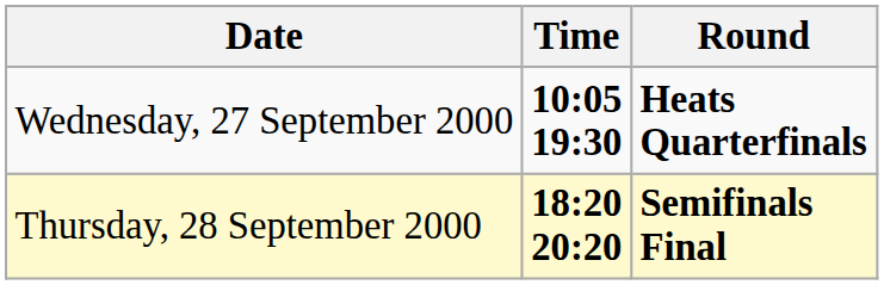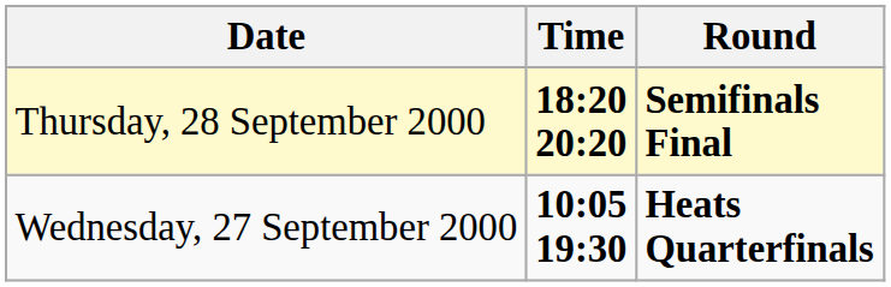 <table class="wikitable">
 <tr>
 <th>Date</th>
 <th>Time</th>
 <th>Round</th>
 </tr>
+<tr style=background:lemonchiffon>
+<td>Thursday, 28 September 2000</td>
+<td><strong>18:20</strong><br><strong>20:20</strong></td>
+<td><strong>Semifinals</strong><br><strong>Final</strong></td>
+</tr>
 <tr>
 <td>Wednesday, 27 September 2000</td>
 <td><strong>10:05</strong><br><strong>19:30</strong></td>
 <td><strong>Heats</strong><br><strong>Quarterfinals</strong></td>
 </tr>
-<tr style=background:lemonchiffon>
-<td>Thursday, 28 September 2000</td>
-<td><strong>18:20</strong><br><strong>20:20</strong></td>
-<td><strong>Semifinals</strong><br><strong>Final</strong></td>
-</tr>
 </table>
